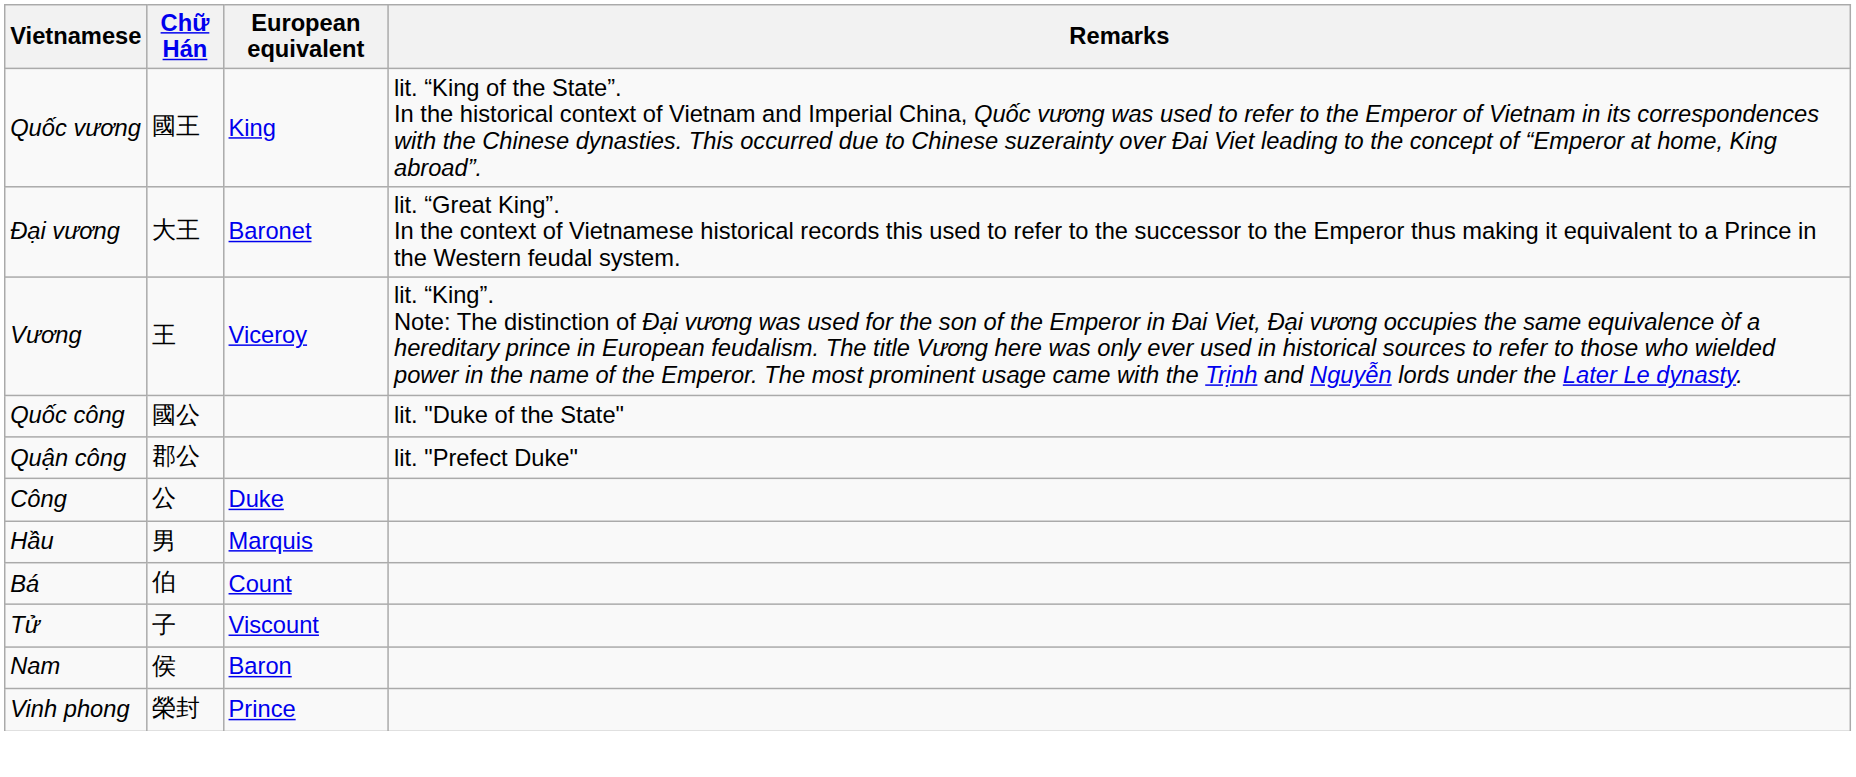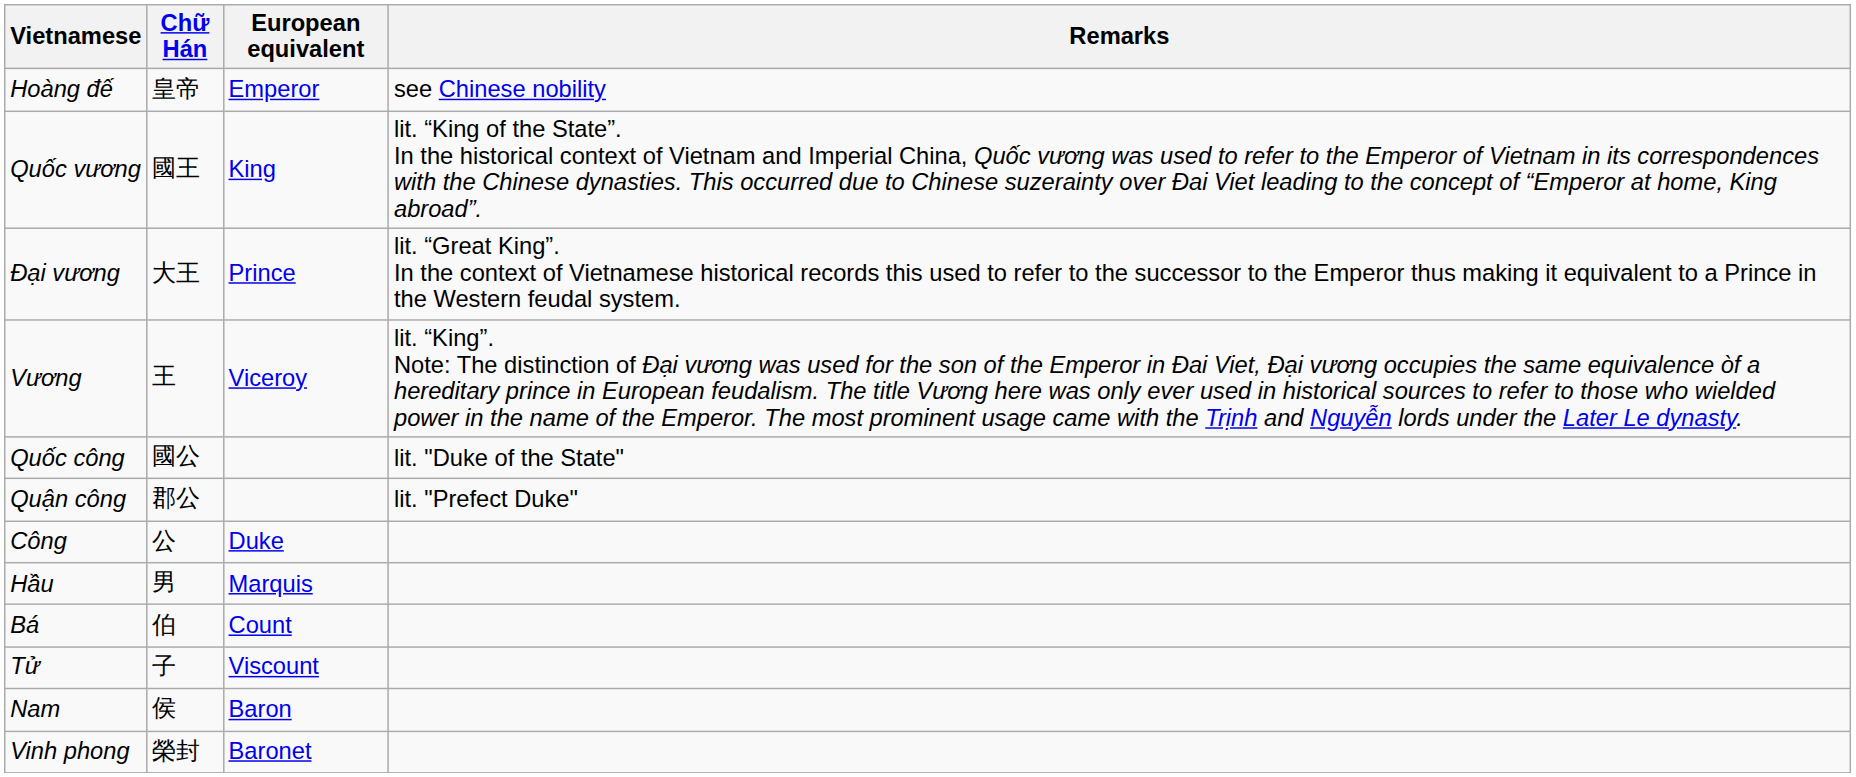 <table class="wikitable">
 <tr>
 <th>Vietnamese</th>
 <th><a href='#'>Chữ Hán</a></th>
 <th>European equivalent</th>
 <th>Remarks</th>
+</tr>
+<tr>
+<td><em>Hoàng đế</em></td>
+<td>皇帝</td>
+<td><a href='#'>Emperor</a></td>
+<td>see <a href='#'>Chinese nobility</a></td>
 </tr>
 <tr>
 <td><em>Quốc vương</em></td>
 <td>國王</td>
 <td><a href='#'>King</a></td>
 <td>lit. “King of the State”.<br>In the historical context of Vietnam and Imperial China, <em>Quốc vương was used to refer to the Emperor of Vietnam in its correspondences with the Chinese dynasties. This occurred due to Chinese suzerainty over Đai Viet leading to the concept of “Emperor at home, King abroad”.</em></td>
 </tr>
 <tr>
 <td><em>Đại vương</em></td>
 <td>大王</td>
-<td><a href='#'>Baronet</a></td>
+<td><a href='#'>Prince</a></td>
 <td>lit. “Great King”.<br>In the context of Vietnamese historical records this used to refer to the successor to the Emperor thus making it equivalent to a Prince in the Western feudal system.</td>
 </tr>
 <tr>
 <td><em>Vương</em></td>
 <td>王</td>
 <td><a href='#'>Viceroy</a></td>
 <td>lit. “King”.<br>Note: The distinction of <em>Đại vương was used for the son of the Emperor in Đai Viet, Đại vương occupies the same equivalence òf a hereditary prince in European feudalism. The title Vương here was only ever used in historical sources to refer to those who wielded power in the name of the Emperor. The most prominent usage came with the <a href='#'>Trịnh</a> and <a href='#'>Nguyễn</a> lords under the <a href='#'>Later Le dynasty</a>.</em></td>
 </tr>
 <tr>
 <td><em>Quốc công</em></td>
 <td>國公</td>
 <td></td>
 <td>lit. "Duke of the State"</td>
 </tr>
 <tr>
 <td><em>Quận công</em></td>
 <td>郡公</td>
 <td></td>
 <td>lit. "Prefect Duke"</td>
 </tr>
 <tr>
 <td><em>Công</em></td>
 <td>公</td>
 <td><a href='#'>Duke</a></td>
 <td></td>
 </tr>
 <tr>
 <td><em>Hầu</em></td>
 <td>男</td>
 <td><a href='#'>Marquis</a></td>
 <td></td>
 </tr>
 <tr>
 <td><em>Bá</em></td>
 <td>伯</td>
 <td><a href='#'>Count</a></td>
 <td></td>
 </tr>
 <tr>
 <td><em>Tử</em></td>
 <td>子</td>
 <td><a href='#'>Viscount</a></td>
 <td></td>
 </tr>
 <tr>
 <td><em>Nam</em></td>
 <td>侯</td>
 <td><a href='#'>Baron</a></td>
 <td></td>
 </tr>
 <tr>
 <td><em>Vinh phong</em></td>
 <td>榮封</td>
-<td><a href='#'>Prince</a></td>
+<td><a href='#'>Baronet</a></td>
 <td></td>
 </tr>
 </table>
